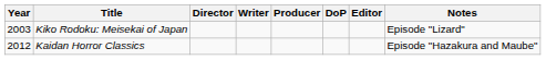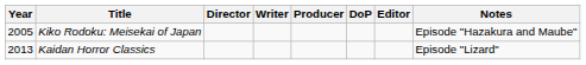 <table class="wikitable">
 <tr>
 <th>Year</th>
 <th>Title</th>
 <th>Director</th>
 <th>Writer</th>
 <th>Producer</th>
 <th>DoP</th>
 <th>Editor</th>
 <th>Notes</th>
 </tr>
 <tr>
-<td>2003</td>
+<td>2005</td>
 <td><em>Kiko Rodoku: Meisekai of Japan</em></td>
+<td></td>
+<td></td>
+<td></td>
+<td></td>
+<td></td>
+<td>Episode "Hazakura and Maube"</td>
+</tr>
+<tr>
+<td>2013</td>
+<td><em>Kaidan Horror Classics</em></td>
 <td></td>
 <td></td>
 <td></td>
 <td></td>
 <td></td>
 <td>Episode "Lizard"</td>
 </tr>
-<tr>
-<td>2012</td>
-<td><em>Kaidan Horror Classics</em></td>
-<td></td>
-<td></td>
-<td></td>
-<td></td>
-<td></td>
-<td>Episode "Hazakura and Maube"</td>
-</tr>
 </table>
